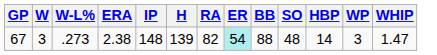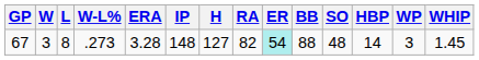 <table class="wikitable">
 <tr>
 <th><a href='#'>GP</a></th>
 <th><a href='#'>W</a></th>
+<th><a href='#'>L</a></th>
 <th><a href='#'>W-L%</a></th>
 <th><a href='#'>ERA</a></th>
 <th><a href='#'>IP</a></th>
 <th><a href='#'>H</a></th>
 <th><a href='#'>RA</a></th>
 <th><a href='#'>ER</a></th>
 <th><a href='#'>BB</a></th>
 <th><a href='#'>SO</a></th>
 <th><a href='#'>HBP</a></th>
 <th><a href='#'>WP</a></th>
 <th><a href='#'>WHIP</a></th>
 </tr>
 <tr align=center>
 <td>67</td>
 <td>3</td>
+<td>8</td>
 <td>.273</td>
-<td>2.38</td>
+<td>3.28</td>
 <td>148</td>
-<td>139</td>
+<td>127</td>
 <td>82</td>
 <td style="background: paleturquoise;">54</td>
 <td>88</td>
 <td>48</td>
 <td>14</td>
 <td>3</td>
-<td>1.47</td>
+<td>1.45</td>
 </tr>
 </table>
